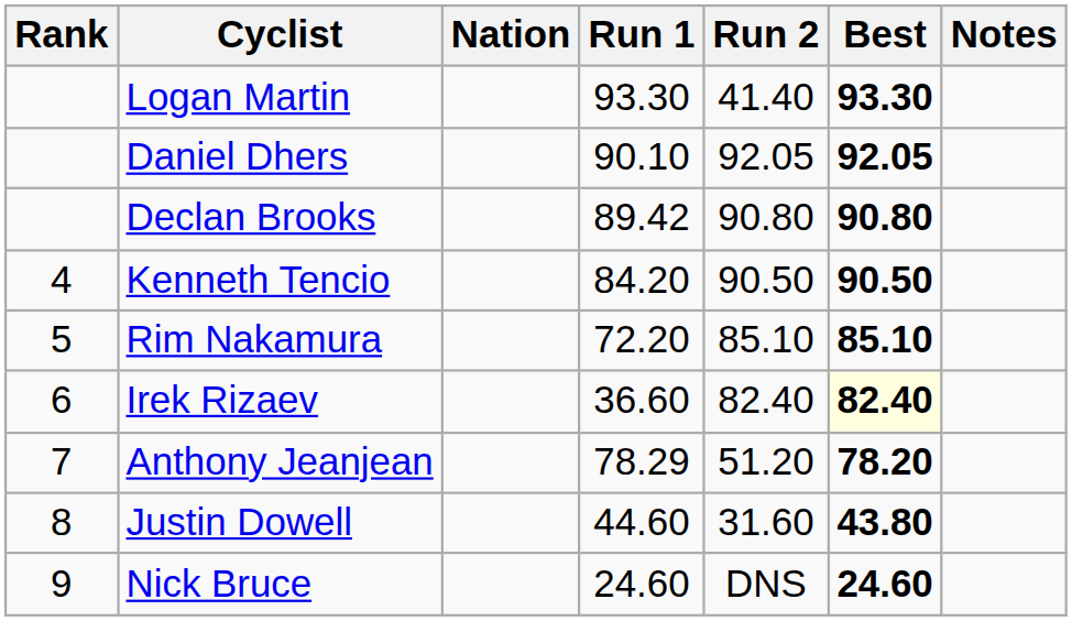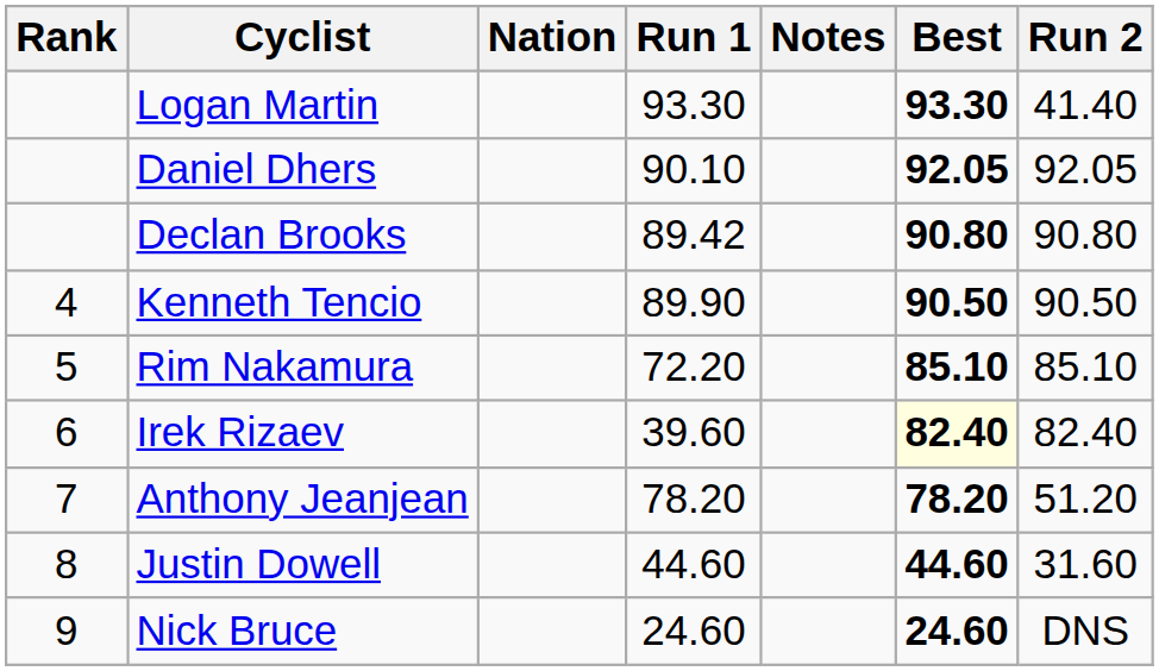 <table class="wikitable sortable" style="text-align:center">
 <tr style="background:#efefef;">
 <th>Rank</th>
 <th>Cyclist</th>
 <th>Nation</th>
 <th>Run 1</th>
+<th>Notes</th>
+<th>Best</th>
 <th>Run 2</th>
-<th>Best</th>
-<th>Notes</th>
 </tr>
 <tr>
 <td></td>
 <td align="left"><a href='#'>Logan Martin</a></td>
 <td align="left"></td>
 <td>93.30</td>
+<td></td>
+<td><strong>93.30</strong></td>
 <td>41.40</td>
-<td><strong>93.30</strong></td>
-<td></td>
 </tr>
 <tr>
 <td></td>
 <td align="left"><a href='#'>Daniel Dhers</a></td>
 <td align="left"></td>
 <td>90.10</td>
+<td></td>
+<td><strong>92.05</strong></td>
 <td>92.05</td>
-<td><strong>92.05</strong></td>
-<td></td>
 </tr>
 <tr>
 <td></td>
 <td align="left"><a href='#'>Declan Brooks</a></td>
 <td align="left"></td>
 <td>89.42</td>
+<td></td>
+<td><strong>90.80</strong></td>
 <td>90.80</td>
-<td><strong>90.80</strong></td>
-<td></td>
 </tr>
 <tr>
 <td>4</td>
 <td align="left"><a href='#'>Kenneth Tencio</a></td>
 <td align="left"></td>
-<td>84.20</td>
+<td>89.90</td>
+<td></td>
+<td><strong>90.50</strong></td>
 <td>90.50</td>
-<td><strong>90.50</strong></td>
-<td></td>
 </tr>
 <tr>
 <td>5</td>
 <td align="left"><a href='#'>Rim Nakamura</a></td>
 <td align="left"></td>
 <td>72.20</td>
+<td></td>
+<td><strong>85.10</strong></td>
 <td>85.10</td>
-<td><strong>85.10</strong></td>
-<td></td>
 </tr>
 <tr>
 <td>6</td>
 <td align="left"><a href='#'>Irek Rizaev</a></td>
 <td align="left"></td>
-<td>36.60</td>
+<td>39.60</td>
+<td></td>
+<td style="background: lightyellow;"><strong>82.40</strong></td>
 <td>82.40</td>
-<td style="background: lightyellow;"><strong>82.40</strong></td>
-<td></td>
 </tr>
 <tr>
 <td>7</td>
 <td align="left"><a href='#'>Anthony Jeanjean</a></td>
 <td align="left"></td>
-<td>78.29</td>
+<td>78.20</td>
+<td></td>
+<td><strong>78.20</strong></td>
 <td>51.20</td>
-<td><strong>78.20</strong></td>
-<td></td>
 </tr>
 <tr>
 <td>8</td>
 <td align="left"><a href='#'>Justin Dowell</a></td>
 <td align="left"></td>
 <td>44.60</td>
+<td></td>
+<td><strong>44.60</strong></td>
 <td>31.60</td>
-<td><strong>43.80</strong></td>
-<td></td>
 </tr>
 <tr>
 <td>9</td>
 <td align="left"><a href='#'>Nick Bruce</a></td>
 <td align="left"></td>
 <td>24.60</td>
+<td></td>
+<td><strong>24.60</strong></td>
 <td>DNS</td>
-<td><strong>24.60</strong></td>
-<td></td>
 </tr>
 </table>
